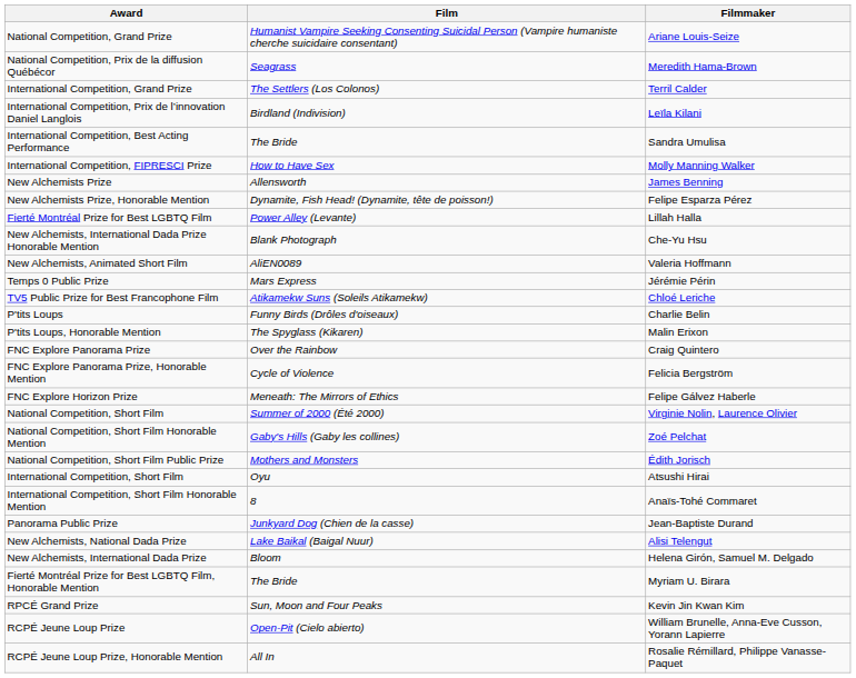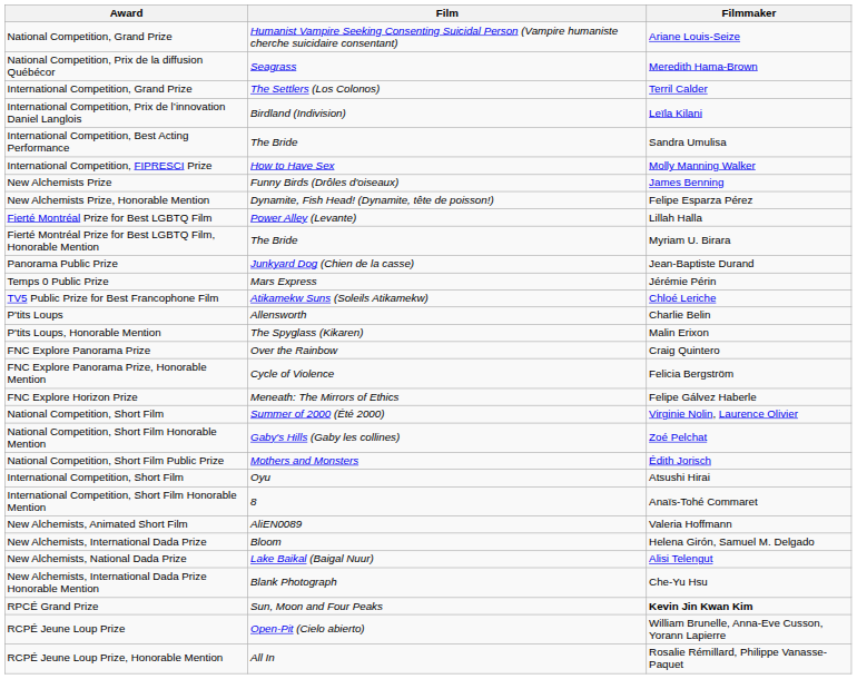 <table class="wikitable">
 <tr>
 <th>Award</th>
 <th>Film</th>
 <th>Filmmaker</th>
 </tr>
 <tr>
 <td>National Competition, Grand Prize</td>
 <td><em><a href='#'>Humanist Vampire Seeking Consenting Suicidal Person</a> (Vampire humaniste cherche suicidaire consentant)</em></td>
 <td><a href='#'>Ariane Louis-Seize</a></td>
 </tr>
 <tr>
 <td>National Competition, Prix de la diffusion Québécor</td>
 <td><em><a href='#'>Seagrass</a></em></td>
 <td><a href='#'>Meredith Hama-Brown</a></td>
 </tr>
 <tr>
 <td>International Competition, Grand Prize</td>
 <td><em><a href='#'>The Settlers</a> (Los Colonos)</em></td>
 <td><a href='#'>Terril Calder</a></td>
 </tr>
 <tr>
 <td>International Competition, Prix de l’innovation Daniel Langlois</td>
 <td><em>Birdland (Indivision)</em></td>
 <td><a href='#'>Leïla Kilani</a></td>
 </tr>
 <tr>
 <td>International Competition, Best Acting Performance</td>
 <td><em>The Bride</em></td>
 <td>Sandra Umulisa</td>
 </tr>
 <tr>
 <td>International Competition, <a href='#'>FIPRESCI</a> Prize</td>
 <td><em><a href='#'>How to Have Sex</a></em></td>
 <td><a href='#'>Molly Manning Walker</a></td>
 </tr>
 <tr>
 <td>New Alchemists Prize</td>
-<td><em>Allensworth</em></td>
+<td><em>Funny Birds (Drôles d'oiseaux)</em></td>
 <td><a href='#'>James Benning</a></td>
 </tr>
 <tr>
 <td>New Alchemists Prize, Honorable Mention</td>
 <td><em>Dynamite, Fish Head! (Dynamite, tête de poisson!)</em></td>
 <td>Felipe Esparza Pérez</td>
 </tr>
 <tr>
 <td><a href='#'>Fierté Montréal</a> Prize for Best LGBTQ Film</td>
 <td><em><a href='#'>Power Alley</a> (Levante)</em></td>
 <td>Lillah Halla</td>
 </tr>
 <tr>
-<td>New Alchemists, International Dada Prize Honorable Mention</td>
-<td><em>Blank Photograph</em></td>
-<td>Che-Yu Hsu</td>
+<td>Fierté Montréal Prize for Best LGBTQ Film, Honorable Mention</td>
+<td><em>The Bride</em></td>
+<td>Myriam U. Birara</td>
 </tr>
 <tr>
-<td>New Alchemists, Animated Short Film</td>
-<td><em>AliEN0089</em></td>
-<td>Valeria Hoffmann</td>
+<td>Panorama Public Prize</td>
+<td><em><a href='#'>Junkyard Dog</a> (Chien de la casse)</em></td>
+<td>Jean-Baptiste Durand</td>
 </tr>
 <tr>
 <td>Temps 0 Public Prize</td>
 <td><em>Mars Express</em></td>
 <td>Jérémie Périn</td>
 </tr>
 <tr>
 <td><a href='#'>TV5</a> Public Prize for Best Francophone Film</td>
 <td><em><a href='#'>Atikamekw Suns</a> (Soleils Atikamekw)</em></td>
 <td><a href='#'>Chloé Leriche</a></td>
 </tr>
 <tr>
 <td>P'tits Loups</td>
-<td><em>Funny Birds (Drôles d'oiseaux)</em></td>
+<td><em>Allensworth</em></td>
 <td>Charlie Belin</td>
 </tr>
 <tr>
 <td>P'tits Loups, Honorable Mention</td>
 <td><em>The Spyglass (Kikaren)</em></td>
 <td>Malin Erixon</td>
 </tr>
 <tr>
 <td>FNC Explore Panorama Prize</td>
 <td><em>Over the Rainbow</em></td>
 <td>Craig Quintero</td>
 </tr>
 <tr>
 <td>FNC Explore Panorama Prize, Honorable Mention</td>
 <td><em>Cycle of Violence</em></td>
 <td>Felicia Bergström</td>
 </tr>
 <tr>
 <td>FNC Explore Horizon Prize</td>
 <td><em>Meneath: The Mirrors of Ethics</em></td>
 <td>Felipe Gálvez Haberle</td>
 </tr>
 <tr>
 <td>National Competition, Short Film</td>
 <td><em><a href='#'>Summer of 2000</a> (Été 2000)</em></td>
 <td><a href='#'>Virginie Nolin</a>, <a href='#'>Laurence Olivier</a></td>
 </tr>
 <tr>
 <td>National Competition, Short Film Honorable Mention</td>
 <td><em><a href='#'>Gaby's Hills</a> (Gaby les collines)</em></td>
 <td><a href='#'>Zoé Pelchat</a></td>
 </tr>
 <tr>
 <td>National Competition, Short Film Public Prize</td>
 <td><em><a href='#'>Mothers and Monsters</a></em></td>
 <td><a href='#'>Édith Jorisch</a></td>
 </tr>
 <tr>
 <td>International Competition, Short Film</td>
 <td><em>Oyu</em></td>
 <td>Atsushi Hirai</td>
 </tr>
 <tr>
 <td>International Competition, Short Film Honorable Mention</td>
 <td><em>8</em></td>
 <td>Anaïs-Tohé Commaret</td>
 </tr>
 <tr>
-<td>Panorama Public Prize</td>
-<td><em><a href='#'>Junkyard Dog</a> (Chien de la casse)</em></td>
-<td>Jean-Baptiste Durand</td>
+<td>New Alchemists, Animated Short Film</td>
+<td><em>AliEN0089</em></td>
+<td>Valeria Hoffmann</td>
+</tr>
+<tr>
+<td>New Alchemists, International Dada Prize</td>
+<td><em>Bloom</em></td>
+<td>Helena Girón, Samuel M. Delgado</td>
 </tr>
 <tr>
 <td>New Alchemists, National Dada Prize</td>
 <td><em><a href='#'>Lake Baikal</a> (Baigal Nuur)</em></td>
 <td><a href='#'>Alisi Telengut</a></td>
 </tr>
 <tr>
-<td>New Alchemists, International Dada Prize</td>
-<td><em>Bloom</em></td>
-<td>Helena Girón, Samuel M. Delgado</td>
-</tr>
-<tr>
-<td>Fierté Montréal Prize for Best LGBTQ Film, Honorable Mention</td>
-<td><em>The Bride</em></td>
-<td>Myriam U. Birara</td>
+<td>New Alchemists, International Dada Prize Honorable Mention</td>
+<td><em>Blank Photograph</em></td>
+<td>Che-Yu Hsu</td>
 </tr>
 <tr>
 <td>RPCÉ Grand Prize</td>
 <td><em>Sun, Moon and Four Peaks</em></td>
-<td>Kevin Jin Kwan Kim</td>
+<td><strong>Kevin Jin Kwan Kim</strong></td>
 </tr>
 <tr>
 <td>RCPÉ Jeune Loup Prize</td>
 <td><em><a href='#'>Open-Pit</a> (Cielo abierto)</em></td>
 <td>William Brunelle, Anna-Eve Cusson, Yorann Lapierre</td>
 </tr>
 <tr>
 <td>RCPÉ Jeune Loup Prize, Honorable Mention</td>
 <td><em>All In</em></td>
 <td>Rosalie Rémillard, Philippe Vanasse-Paquet</td>
 </tr>
 </table>
